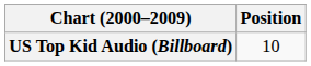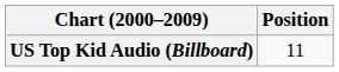 <table class="wikitable plainrowheaders" style="text-align:center">
 <tr>
 <th scope="col">Chart (2000–2009)</th>
 <th scope="col">Position</th>
 </tr>
 <tr>
 <th scope="row">US Top Kid Audio (<em>Billboard</em>)</th>
-<td>10</td>
+<td>11</td>
 </tr>
 </table>
